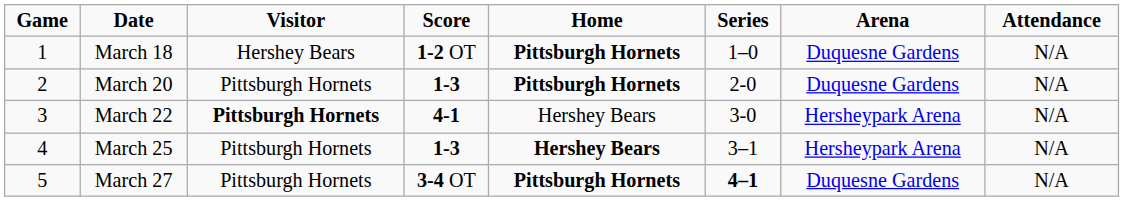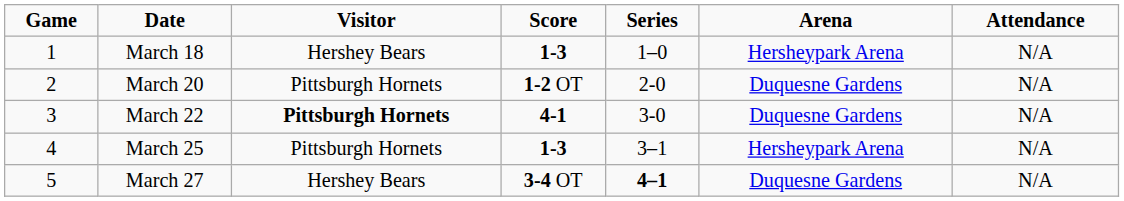 <table class="wikitable" width="70%">
 <tr align="center">
 <td><strong>Game</strong></td>
 <td><strong>Date</strong></td>
 <td><strong>Visitor</strong></td>
 <td><strong>Score</strong></td>
-<td><strong>Home</strong></td>
 <td><strong>Series</strong></td>
 <td><strong>Arena</strong></td>
 <td><strong>Attendance</strong></td>
 </tr>
 <tr align="center">
 <td>1</td>
 <td>March 18</td>
 <td>Hershey Bears</td>
-<td><strong>1-2</strong> OT</td>
-<td><strong>Pittsburgh Hornets</strong></td>
+<td><strong>1-3</strong></td>
 <td>1–0</td>
-<td><a href='#'>Duquesne Gardens</a></td>
+<td><a href='#'>Hersheypark Arena</a></td>
 <td>N/A</td>
 </tr>
 <tr align="center">
 <td>2</td>
 <td>March 20</td>
 <td>Pittsburgh Hornets</td>
-<td><strong>1-3</strong></td>
-<td><strong>Pittsburgh Hornets</strong></td>
+<td><strong>1-2</strong> OT</td>
 <td>2-0</td>
 <td><a href='#'>Duquesne Gardens</a></td>
 <td>N/A</td>
 </tr>
 <tr align="center">
 <td>3</td>
 <td>March 22</td>
 <td><strong>Pittsburgh Hornets</strong></td>
 <td><strong>4-1</strong></td>
-<td>Hershey Bears</td>
 <td>3-0</td>
-<td><a href='#'>Hersheypark Arena</a></td>
+<td><a href='#'>Duquesne Gardens</a></td>
 <td>N/A</td>
 </tr>
 <tr align="center">
 <td>4</td>
 <td>March 25</td>
 <td>Pittsburgh Hornets</td>
 <td><strong>1-3</strong></td>
-<td><strong>Hershey Bears</strong></td>
 <td>3–1</td>
 <td><a href='#'>Hersheypark Arena</a></td>
 <td>N/A</td>
 </tr>
 <tr align="center">
 <td>5</td>
 <td>March 27</td>
-<td>Pittsburgh Hornets</td>
+<td>Hershey Bears</td>
 <td><strong>3-4</strong> OT</td>
-<td><strong>Pittsburgh Hornets</strong></td>
 <td><strong>4–1</strong></td>
 <td><a href='#'>Duquesne Gardens</a></td>
 <td>N/A</td>
 </tr>
 </table>
